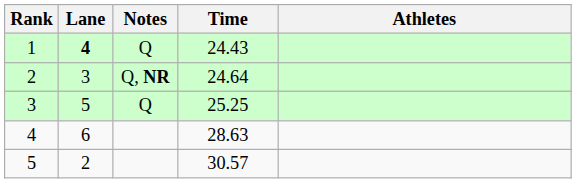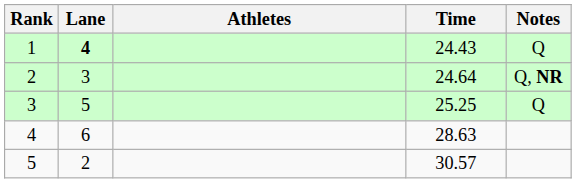 <table class="wikitable sortable" style="text-align:center;">
 <tr>
 <th width=40>Rank</th>
 <th width=40>Lane</th>
+<th width=250>Athletes</th>
+<th width=80>Time</th>
 <th width=50>Notes</th>
-<th width=80>Time</th>
-<th width=250>Athletes</th>
 </tr>
 <tr bgcolor=ccffcc>
 <td>1</td>
 <td><strong>4</strong></td>
+<td align=left></td>
+<td>24.43</td>
 <td>Q</td>
-<td>24.43</td>
-<td align=left></td>
 </tr>
 <tr bgcolor=ccffcc>
 <td>2</td>
 <td>3</td>
+<td align=left></td>
+<td>24.64</td>
 <td>Q, <strong>NR</strong></td>
-<td>24.64</td>
-<td align=left></td>
 </tr>
 <tr bgcolor=ccffcc>
 <td>3</td>
 <td>5</td>
+<td align=left></td>
+<td>25.25</td>
 <td>Q</td>
-<td>25.25</td>
-<td align=left></td>
 </tr>
 <tr>
 <td>4</td>
 <td>6</td>
+<td align=left></td>
+<td>28.63</td>
 <td></td>
-<td>28.63</td>
-<td align=left></td>
 </tr>
 <tr>
 <td>5</td>
 <td>2</td>
+<td align=left></td>
+<td>30.57</td>
 <td></td>
-<td>30.57</td>
-<td align=left></td>
 </tr>
 </table>
